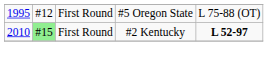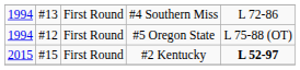 <table class="wikitable" style="text-align:center">
 <tr>
 </tr>
+<tr>
+<td rowspan=1><a href='#'>1994</a></td>
+<td>#13</td>
+<td>First Round</td>
+<td>#4 Southern Miss</td>
+<td>L 72-86</td>
+</tr>
 <tr style="text-align:center;">
-<td rowspan=1><a href='#'>1995</a></td>
+<td rowspan=1><a href='#'>1994</a></td>
 <td>#12</td>
 <td>First Round</td>
 <td>#5 Oregon State</td>
 <td>L 75-88 (OT)</td>
 </tr>
 <tr style="text-align:center;">
-<td rowspan=1><a href='#'>2010</a></td>
-<td style="background: lightgreen;">#15</td>
+<td rowspan=1><a href='#'>2015</a></td>
+<td>#15</td>
 <td>First Round</td>
 <td>#2 Kentucky</td>
 <td><strong>L 52-97</strong></td>
 </tr>
 <tr style="text-align:center;">
 </tr>
 </table>
